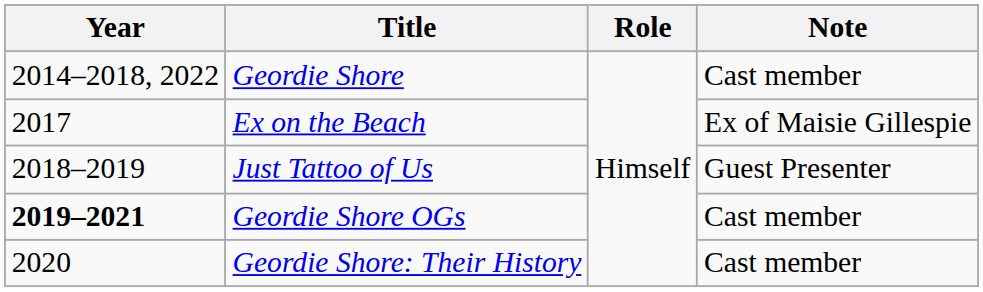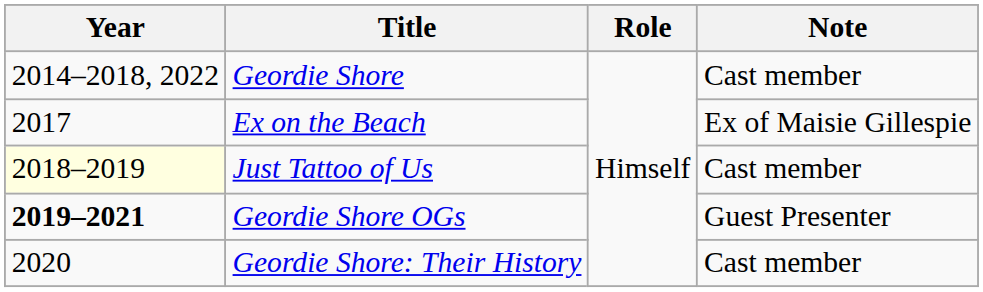 <table class="wikitable">
 <tr>
 <th>Year</th>
 <th>Title</th>
 <th>Role</th>
 <th>Note</th>
 </tr>
 <tr>
 <td>2014–2018, 2022</td>
 <td><em><a href='#'>Geordie Shore</a></em></td>
 <td rowspan="5">Himself</td>
 <td>Cast member</td>
 </tr>
 <tr>
 <td>2017</td>
 <td><em><a href='#'>Ex on the Beach</a></em></td>
 <td>Ex of Maisie Gillespie</td>
 </tr>
 <tr>
-<td>2018–2019</td>
+<td style="background: lightyellow;">2018–2019</td>
 <td><em><a href='#'>Just Tattoo of Us</a></em></td>
-<td>Guest Presenter</td>
+<td>Cast member</td>
 </tr>
 <tr>
 <td><strong>2019–2021</strong></td>
 <td><em><a href='#'>Geordie Shore OGs</a></em></td>
-<td>Cast member</td>
+<td>Guest Presenter</td>
 </tr>
 <tr>
 <td>2020</td>
 <td><em><a href='#'>Geordie Shore: Their History</a></em></td>
 <td>Cast member</td>
 </tr>
 </table>
